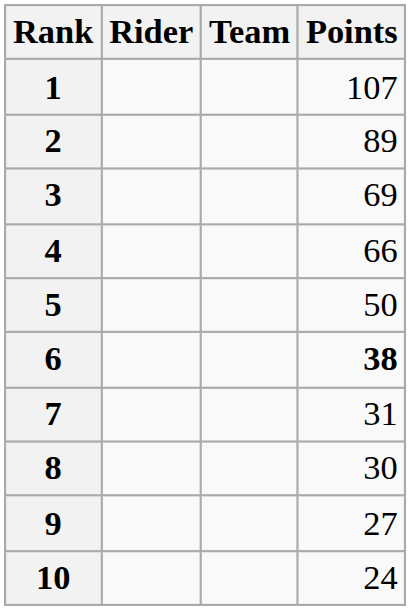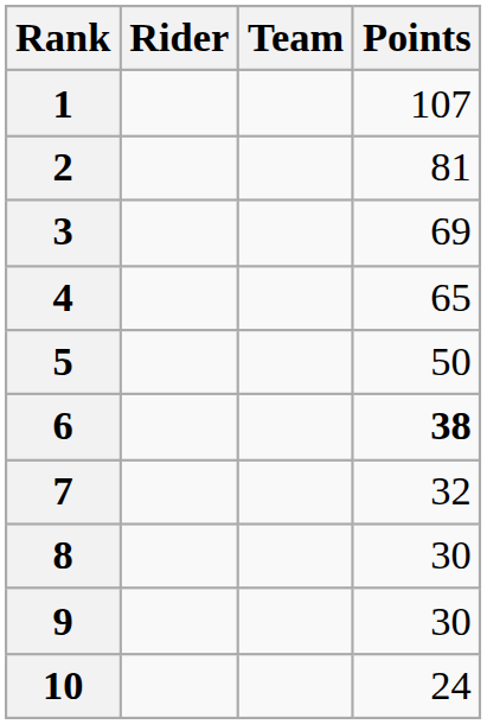 <table class="wikitable" margin-bottom:0;">
 <tr>
 <th scope="col">Rank</th>
 <th scope="col">Rider</th>
 <th scope="col">Team</th>
 <th scope="col">Points</th>
 </tr>
 <tr>
 <th scope="row">1</th>
 <td> </td>
 <td></td>
 <td align="right">107</td>
 </tr>
 <tr>
 <th scope="row">2</th>
 <td> </td>
 <td></td>
-<td align="right">89</td>
+<td align="right">81</td>
 </tr>
 <tr>
 <th scope="row">3</th>
 <td></td>
 <td></td>
 <td align="right">69</td>
 </tr>
 <tr>
 <th scope="row">4</th>
 <td></td>
 <td></td>
-<td align="right">66</td>
+<td align="right">65</td>
 </tr>
 <tr>
 <th scope="row">5</th>
 <td></td>
 <td></td>
 <td align="right">50</td>
 </tr>
 <tr>
 <th scope="row">6</th>
 <td> </td>
 <td></td>
 <td align="right"><strong>38</strong></td>
 </tr>
 <tr>
 <th scope="row">7</th>
 <td></td>
 <td></td>
-<td align="right">31</td>
+<td align="right">32</td>
 </tr>
 <tr>
 <th scope="row">8</th>
 <td></td>
 <td></td>
 <td align="right">30</td>
 </tr>
 <tr>
 <th scope="row">9</th>
 <td></td>
 <td></td>
-<td align="right">27</td>
+<td align="right">30</td>
 </tr>
 <tr>
 <th scope="row">10</th>
 <td></td>
 <td></td>
 <td align="right">24</td>
 </tr>
 </table>
